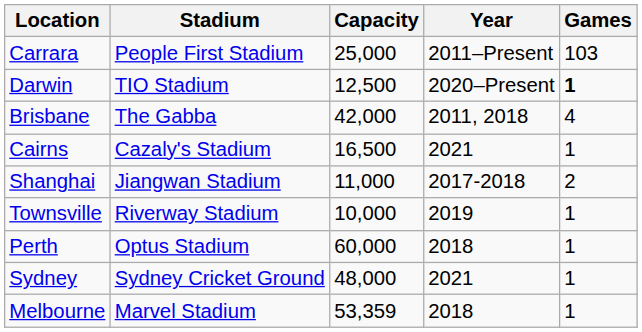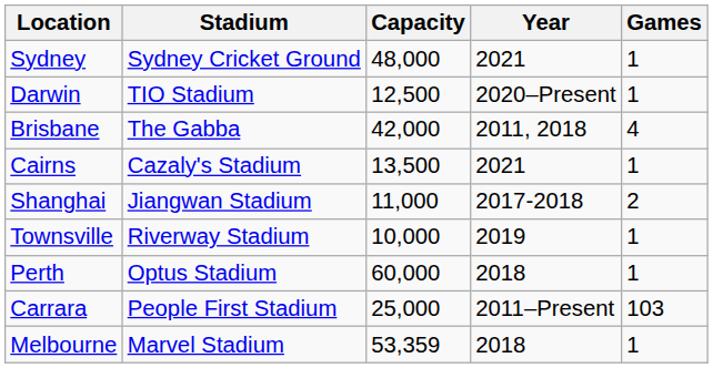 <table class="wikitable sortable">
 <tr>
 <th>Location</th>
 <th>Stadium</th>
 <th>Capacity</th>
 <th>Year</th>
 <th>Games</th>
 </tr>
 <tr>
-<td><a href='#'>Carrara</a></td>
-<td><a href='#'>People First Stadium</a></td>
-<td>25,000</td>
-<td>2011–Present</td>
-<td align=left>103</td>
+<td><a href='#'>Sydney</a></td>
+<td><a href='#'>Sydney Cricket Ground</a></td>
+<td>48,000</td>
+<td>2021</td>
+<td align=left>1</td>
 </tr>
 <tr>
 <td><a href='#'>Darwin</a></td>
 <td><a href='#'>TIO Stadium</a></td>
 <td>12,500</td>
 <td>2020–Present</td>
-<td align=left><strong>1</strong></td>
+<td align=left>1</td>
 </tr>
 <tr>
 <td><a href='#'>Brisbane</a></td>
 <td><a href='#'>The Gabba</a></td>
 <td>42,000</td>
 <td>2011, 2018</td>
 <td align=left>4</td>
 </tr>
 <tr>
 <td><a href='#'>Cairns</a></td>
 <td><a href='#'>Cazaly's Stadium</a></td>
-<td>16,500</td>
+<td>13,500</td>
 <td>2021</td>
 <td align=left>1</td>
 </tr>
 <tr>
 <td><a href='#'>Shanghai</a></td>
 <td><a href='#'>Jiangwan Stadium</a></td>
 <td>11,000</td>
 <td>2017-2018</td>
 <td align=left>2</td>
 </tr>
 <tr>
 <td><a href='#'>Townsville</a></td>
 <td><a href='#'>Riverway Stadium</a></td>
 <td>10,000</td>
 <td>2019</td>
 <td align=left>1</td>
 </tr>
 <tr>
 <td><a href='#'>Perth</a></td>
 <td><a href='#'>Optus Stadium</a></td>
 <td>60,000</td>
 <td>2018</td>
 <td align=left>1</td>
 </tr>
 <tr>
-<td><a href='#'>Sydney</a></td>
-<td><a href='#'>Sydney Cricket Ground</a></td>
-<td>48,000</td>
-<td>2021</td>
-<td align=left>1</td>
+<td><a href='#'>Carrara</a></td>
+<td><a href='#'>People First Stadium</a></td>
+<td>25,000</td>
+<td>2011–Present</td>
+<td align=left>103</td>
 </tr>
 <tr>
 <td><a href='#'>Melbourne</a></td>
 <td><a href='#'>Marvel Stadium</a></td>
 <td>53,359</td>
 <td>2018</td>
 <td align=left>1</td>
 </tr>
 </table>
